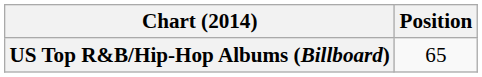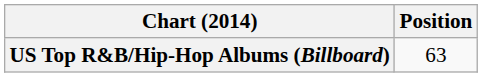 <table class="wikitable plainrowheaders" style="text-align:center">
 <tr>
 <th scope="col">Chart (2014)</th>
 <th scope="col">Position</th>
 </tr>
 <tr>
 <th scope="row">US Top R&B/Hip-Hop Albums (<em>Billboard</em>)</th>
-<td>65</td>
+<td>63</td>
 </tr>
 </table>
